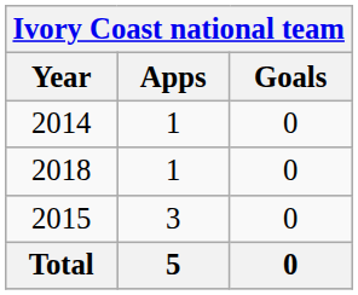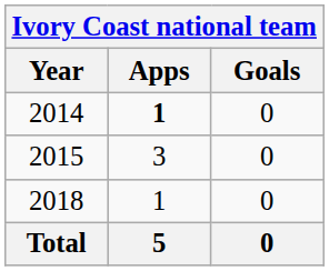 <table class="wikitable" style="text-align:center">
 <tr>
 <th colspan="3"><a href='#'>Ivory Coast national team</a></th>
 </tr>
 <tr>
 <th>Year</th>
 <th>Apps</th>
 <th>Goals</th>
 </tr>
 <tr>
 <td>2014</td>
-<td>1</td>
+<td><strong>1</strong></td>
+<td>0</td>
+</tr>
+<tr>
+<td>2015</td>
+<td>3</td>
 <td>0</td>
 </tr>
 <tr>
 <td>2018</td>
 <td>1</td>
 <td>0</td>
 </tr>
 <tr>
-<td>2015</td>
-<td>3</td>
-<td>0</td>
-</tr>
-<tr>
 <th>Total</th>
 <th>5</th>
 <th>0</th>
 </tr>
 </table>
